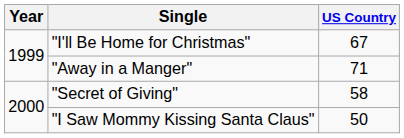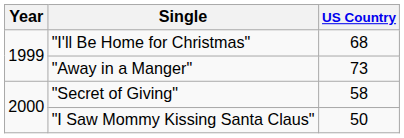 <table class="wikitable">
 <tr>
 <th>Year</th>
 <th>Single</th>
 <th><small><a href='#'>US Country</a></small></th>
 </tr>
 <tr>
 <td rowspan="2">1999</td>
 <td>"I'll Be Home for Christmas"</td>
-<td align="center">67</td>
+<td align="center">68</td>
 </tr>
 <tr>
 <td>"Away in a Manger"</td>
-<td align="center">71</td>
+<td align="center">73</td>
 </tr>
 <tr>
 <td rowspan="2">2000</td>
 <td>"Secret of Giving"</td>
 <td align="center">58</td>
 </tr>
 <tr>
 <td>"I Saw Mommy Kissing Santa Claus"</td>
 <td align="center">50</td>
 </tr>
 </table>
